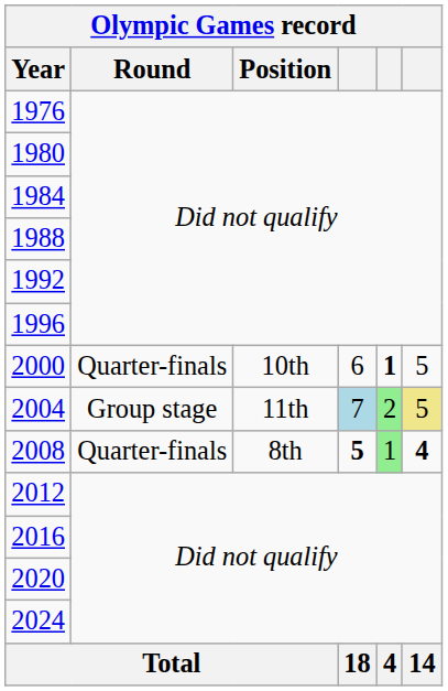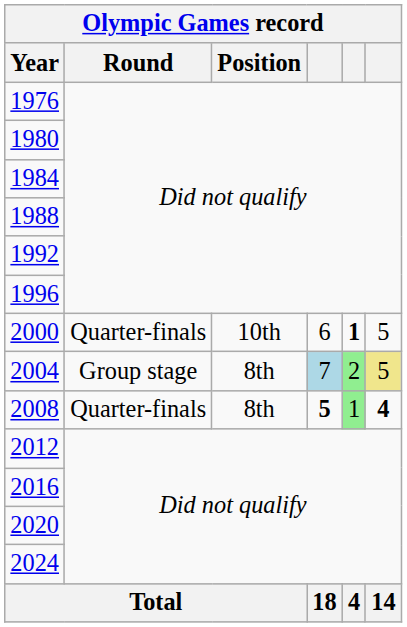 <table class="wikitable" style="text-align: center;">
 <tr>
 <th colspan=10><a href='#'>Olympic Games</a> record</th>
 </tr>
 <tr>
 <th>Year</th>
 <th>Round</th>
 <th>Position</th>
 <th></th>
 <th></th>
 <th></th>
 </tr>
 <tr>
 <td> <a href='#'>1976</a></td>
 <td colspan=6 rowspan=6><em>Did not qualify</em></td>
 </tr>
 <tr>
 <td> <a href='#'>1980</a></td>
 </tr>
 <tr>
 <td> <a href='#'>1984</a></td>
 </tr>
 <tr>
 <td> <a href='#'>1988</a></td>
 </tr>
 <tr>
 <td> <a href='#'>1992</a></td>
 </tr>
 <tr>
 <td> <a href='#'>1996</a></td>
 </tr>
 <tr>
 <td> <a href='#'>2000</a></td>
 <td>Quarter-finals</td>
 <td>10th</td>
 <td>6</td>
 <td><strong>1</strong></td>
 <td>5</td>
 </tr>
 <tr>
 <td> <a href='#'>2004</a></td>
 <td>Group stage</td>
-<td>11th</td>
+<td>8th</td>
 <td style="background: lightblue;">7</td>
 <td style="background: lightgreen;">2</td>
 <td style="background: khaki;">5</td>
 </tr>
 <tr>
 <td> <a href='#'>2008</a></td>
 <td>Quarter-finals</td>
 <td>8th</td>
 <td><strong>5</strong></td>
 <td style="background: lightgreen;">1</td>
 <td><strong>4</strong></td>
 </tr>
 <tr>
 <td> <a href='#'>2012</a></td>
 <td colspan=6 rowspan=4><em>Did not qualify</em></td>
 </tr>
 <tr>
 <td> <a href='#'>2016</a></td>
 </tr>
 <tr>
 <td> <a href='#'>2020</a></td>
 </tr>
 <tr>
 <td> <a href='#'>2024</a></td>
 </tr>
 <tr>
 <th colspan=3>Total</th>
 <th>18</th>
 <th>4</th>
 <th>14</th>
 </tr>
 </table>
